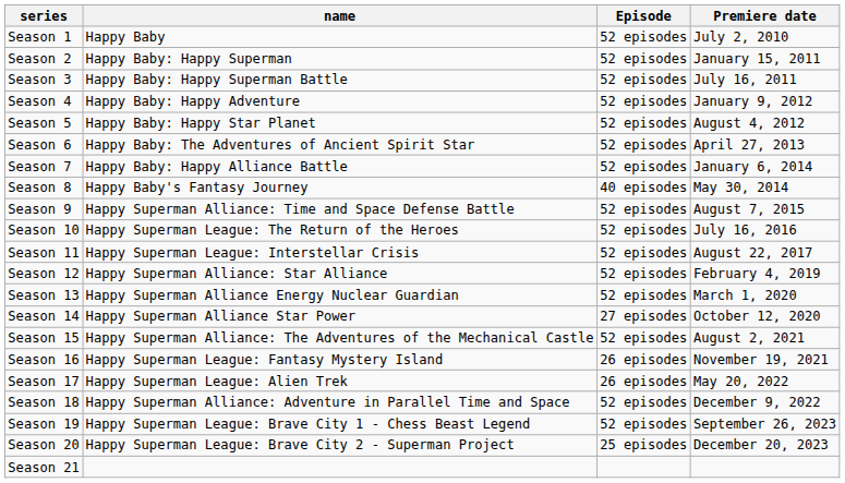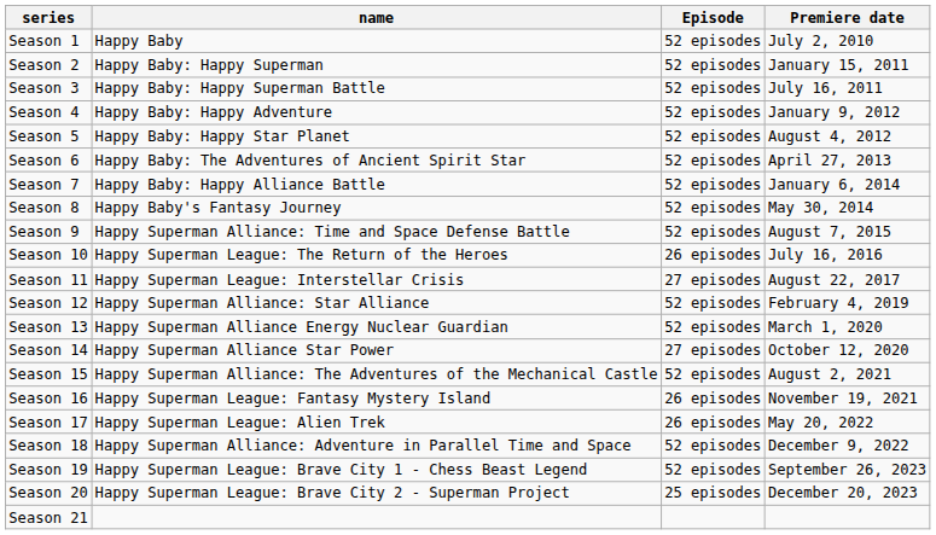 <table class="wikitable">
 <tr>
 <th>series</th>
 <th>name</th>
 <th>Episode</th>
 <th>Premiere date</th>
 </tr>
 <tr>
 <td>Season 1</td>
 <td>Happy Baby</td>
 <td>52 episodes</td>
 <td>July 2, 2010</td>
 </tr>
 <tr>
 <td>Season 2</td>
 <td>Happy Baby: Happy Superman</td>
 <td>52 episodes</td>
 <td>January 15, 2011</td>
 </tr>
 <tr>
 <td>Season 3</td>
 <td>Happy Baby: Happy Superman Battle</td>
 <td>52 episodes</td>
 <td>July 16, 2011</td>
 </tr>
 <tr>
 <td>Season 4</td>
 <td>Happy Baby: Happy Adventure</td>
 <td>52 episodes</td>
 <td>January 9, 2012</td>
 </tr>
 <tr>
 <td>Season 5</td>
 <td>Happy Baby: Happy Star Planet</td>
 <td>52 episodes</td>
 <td>August 4, 2012</td>
 </tr>
 <tr>
 <td>Season 6</td>
 <td>Happy Baby: The Adventures of Ancient Spirit Star</td>
 <td>52 episodes</td>
 <td>April 27, 2013</td>
 </tr>
 <tr>
 <td>Season 7</td>
 <td>Happy Baby: Happy Alliance Battle</td>
 <td>52 episodes</td>
 <td>January 6, 2014</td>
 </tr>
 <tr>
 <td>Season 8</td>
 <td>Happy Baby's Fantasy Journey</td>
-<td>40 episodes</td>
+<td>52 episodes</td>
 <td>May 30, 2014</td>
 </tr>
 <tr>
 <td>Season 9</td>
 <td>Happy Superman Alliance: Time and Space Defense Battle</td>
 <td>52 episodes</td>
 <td>August 7, 2015</td>
 </tr>
 <tr>
 <td>Season 10</td>
 <td>Happy Superman League: The Return of the Heroes</td>
-<td>52 episodes</td>
+<td>26 episodes</td>
 <td>July 16, 2016</td>
 </tr>
 <tr>
 <td>Season 11</td>
 <td>Happy Superman League: Interstellar Crisis</td>
-<td>52 episodes</td>
+<td>27 episodes</td>
 <td>August 22, 2017</td>
 </tr>
 <tr>
 <td>Season 12</td>
 <td>Happy Superman Alliance: Star Alliance</td>
 <td>52 episodes</td>
 <td>February 4, 2019</td>
 </tr>
 <tr>
 <td>Season 13</td>
 <td>Happy Superman Alliance Energy Nuclear Guardian</td>
 <td>52 episodes</td>
 <td>March 1, 2020</td>
 </tr>
 <tr>
 <td>Season 14</td>
 <td>Happy Superman Alliance Star Power</td>
 <td>27 episodes</td>
 <td>October 12, 2020</td>
 </tr>
 <tr>
 <td>Season 15</td>
 <td>Happy Superman Alliance: The Adventures of the Mechanical Castle</td>
 <td>52 episodes</td>
 <td>August 2, 2021</td>
 </tr>
 <tr>
 <td>Season 16</td>
 <td>Happy Superman League: Fantasy Mystery Island</td>
 <td>26 episodes</td>
 <td>November 19, 2021</td>
 </tr>
 <tr>
 <td>Season 17</td>
 <td>Happy Superman League: Alien Trek</td>
 <td>26 episodes</td>
 <td>May 20, 2022</td>
 </tr>
 <tr>
 <td>Season 18</td>
 <td>Happy Superman Alliance: Adventure in Parallel Time and Space</td>
 <td>52 episodes</td>
 <td>December 9, 2022</td>
 </tr>
 <tr>
 <td>Season 19</td>
 <td>Happy Superman League: Brave City 1 - Chess Beast Legend</td>
 <td>52 episodes</td>
 <td>September 26, 2023</td>
 </tr>
 <tr>
 <td>Season 20</td>
 <td>Happy Superman League: Brave City 2 - Superman Project</td>
 <td>25 episodes</td>
 <td>December 20, 2023</td>
 </tr>
 <tr>
 <td>Season 21</td>
 <td></td>
 <td></td>
 <td></td>
 </tr>
 </table>
